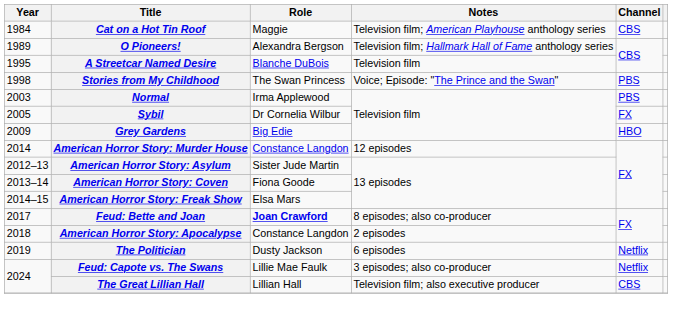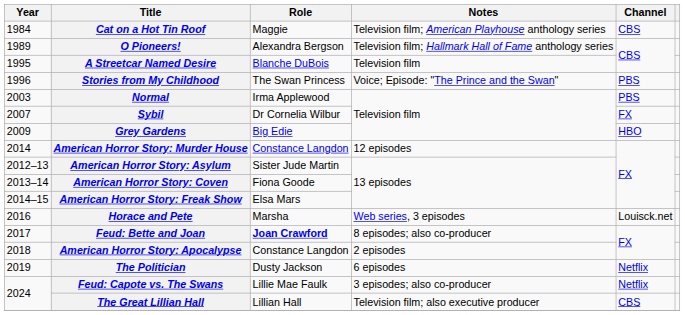 <table class="wikitable plainrowheaders sortable">
 <tr>
 <th scope="col">Year</th>
 <th scope="col">Title</th>
 <th scope="col">Role</th>
 <th scope="col" class="unsortable">Notes</th>
 <th scope="col">Channel</th>
 <th scope="col" class="unsortable"></th>
 </tr>
 <tr>
 <td>1984</td>
 <th scope="row"><em><a href='#'>Cat on a Hot Tin Roof</a></em></th>
 <td>Maggie</td>
 <td>Television film; <em><a href='#'>American Playhouse</a></em> anthology series</td>
 <td><a href='#'>CBS</a></td>
 <td></td>
 </tr>
 <tr>
 <td>1989</td>
 <th scope="row"><em><a href='#'>O Pioneers!</a></em></th>
 <td>Alexandra Bergson</td>
 <td>Television film; <em><a href='#'>Hallmark Hall of Fame</a></em> anthology series</td>
 <td rowspan="2"><a href='#'>CBS</a></td>
 <td></td>
 </tr>
 <tr>
 <td>1995</td>
 <th scope="row"><em><a href='#'>A Streetcar Named Desire</a></em></th>
 <td><a href='#'>Blanche DuBois</a></td>
 <td>Television film</td>
 <td></td>
 </tr>
 <tr>
-<td>1998</td>
+<td>1996</td>
 <th scope="row"><em><a href='#'>Stories from My Childhood</a></em></th>
 <td>The Swan Princess</td>
 <td>Voice; Episode: "<a href='#'>The Prince and the Swan</a>"</td>
 <td><a href='#'>PBS</a></td>
 <td></td>
 </tr>
 <tr>
 <td>2003</td>
 <th scope="row"><em><a href='#'>Normal</a></em></th>
 <td>Irma Applewood</td>
 <td rowspan="3">Television film</td>
 <td><a href='#'>PBS</a></td>
 <td></td>
 </tr>
 <tr>
-<td>2005</td>
+<td>2007</td>
 <th scope="row"><em><a href='#'>Sybil</a></em></th>
 <td>Dr Cornelia Wilbur</td>
 <td><a href='#'>FX</a></td>
 <td></td>
 </tr>
 <tr>
 <td>2009</td>
 <th scope="row"><em><a href='#'>Grey Gardens</a></em></th>
 <td><a href='#'>Big Edie</a></td>
 <td><a href='#'>HBO</a></td>
 <td></td>
 </tr>
 <tr>
 <td>2014</td>
 <th scope="row"><em><a href='#'>American Horror Story: Murder House</a></em></th>
 <td><a href='#'>Constance Langdon</a></td>
 <td>12 episodes</td>
 <td rowspan="4"><a href='#'>FX</a></td>
 <td></td>
 </tr>
 <tr>
 <td>2012–13</td>
 <th scope="row"><em><a href='#'>American Horror Story: Asylum</a></em></th>
 <td>Sister Jude Martin</td>
 <td rowspan="3">13 episodes</td>
 <td></td>
 </tr>
 <tr>
 <td>2013–14</td>
 <th scope="row"><em><a href='#'>American Horror Story: Coven</a></em></th>
 <td>Fiona Goode</td>
 <td></td>
 </tr>
 <tr>
 <td>2014–15</td>
 <th scope="row"><em><a href='#'>American Horror Story: Freak Show</a></em></th>
 <td>Elsa Mars</td>
+<td></td>
+</tr>
+<tr>
+<td>2016</td>
+<th scope="row"><em><a href='#'>Horace and Pete</a></em></th>
+<td>Marsha</td>
+<td><a href='#'>Web series</a>, 3 episodes</td>
+<td>Louisck.net</td>
 <td></td>
 </tr>
 <tr>
 <td>2017</td>
 <th scope="row"><em><a href='#'>Feud: Bette and Joan</a></em></th>
 <td><strong><a href='#'>Joan Crawford</a></strong></td>
 <td>8 episodes; also co-producer</td>
 <td rowspan="2"><a href='#'>FX</a></td>
 <td></td>
 </tr>
 <tr>
 <td>2018</td>
 <th scope="row"><em><a href='#'>American Horror Story: Apocalypse</a></em></th>
 <td>Constance Langdon</td>
 <td>2 episodes</td>
 <td></td>
 </tr>
 <tr>
 <td>2019</td>
 <th scope="row"><em><a href='#'>The Politician</a></em></th>
 <td>Dusty Jackson</td>
 <td>6 episodes</td>
 <td><a href='#'>Netflix</a></td>
 <td></td>
 </tr>
 <tr>
 <td rowspan="2">2024</td>
 <th scope="row"><em><a href='#'>Feud: Capote vs. The Swans</a></em></th>
 <td>Lillie Mae Faulk</td>
 <td>3 episodes; also co-producer</td>
 <td><a href='#'>Netflix</a></td>
 <td></td>
 </tr>
 <tr>
 <th scope="row"><em><a href='#'>The Great Lillian Hall</a></em></th>
 <td>Lillian Hall</td>
 <td>Television film; also executive producer</td>
 <td><a href='#'>CBS</a></td>
 <td></td>
 </tr>
 <tr>
 </tr>
 </table>
